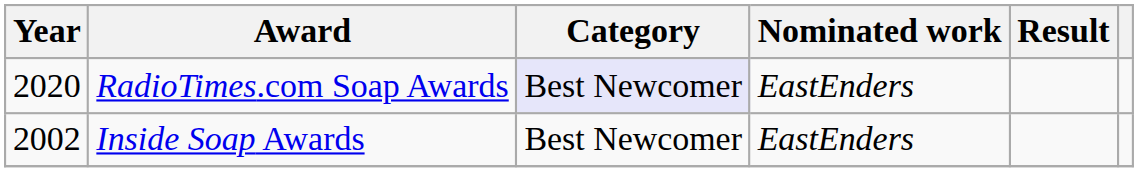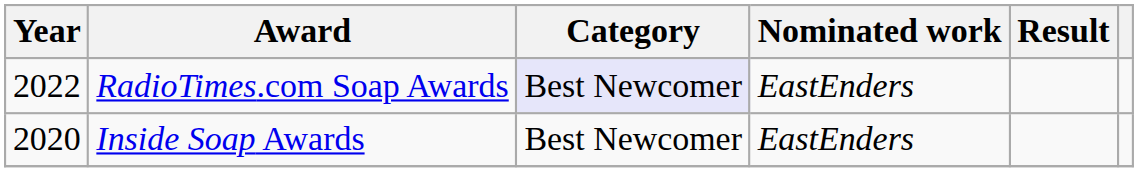 <table class="wikitable">
 <tr>
 <th>Year</th>
 <th>Award</th>
 <th>Category</th>
 <th>Nominated work</th>
 <th>Result</th>
 <th></th>
 </tr>
 <tr>
-<td>2020</td>
+<td>2022</td>
 <td><a href='#'><em>RadioTimes</em>.com Soap Awards</a></td>
 <td style="background: lavender;">Best Newcomer</td>
 <td><em>EastEnders</em></td>
 <td></td>
 <td align="center"></td>
 </tr>
 <tr>
-<td>2002</td>
+<td>2020</td>
 <td><a href='#'><em>Inside Soap</em> Awards</a></td>
 <td>Best Newcomer</td>
 <td><em>EastEnders</em></td>
 <td></td>
 <td align="center"></td>
 </tr>
 <tr>
 </tr>
 </table>
